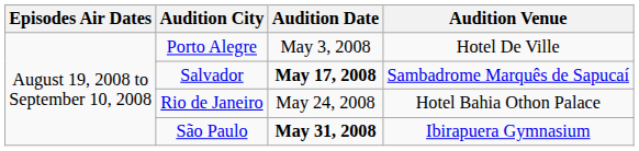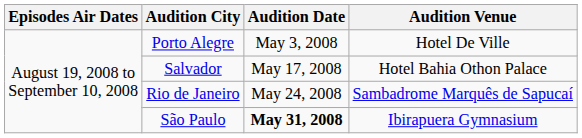 <table class=wikitable style=text-align:center;>
 <tr>
 <th>Episodes Air Dates</th>
 <th>Audition City</th>
 <th>Audition Date</th>
 <th>Audition Venue</th>
 </tr>
 <tr>
 <td rowspan=7>August 19, 2008 to<br>September 10, 2008</td>
 <td><a href='#'>Porto Alegre</a></td>
 <td>May 3, 2008</td>
 <td>Hotel De Ville</td>
 </tr>
 <tr>
 <td><a href='#'>Salvador</a></td>
-<td><strong>May 17, 2008</strong></td>
-<td><a href='#'>Sambadrome Marquês de Sapucaí</a></td>
+<td>May 17, 2008</td>
+<td>Hotel Bahia Othon Palace</td>
 </tr>
 <tr>
 <td><a href='#'>Rio de Janeiro</a></td>
 <td>May 24, 2008</td>
-<td>Hotel Bahia Othon Palace</td>
+<td><a href='#'>Sambadrome Marquês de Sapucaí</a></td>
 </tr>
 <tr>
 <td><a href='#'>São Paulo</a></td>
 <td><strong>May 31, 2008</strong></td>
 <td><a href='#'>Ibirapuera Gymnasium</a></td>
 </tr>
 </table>
